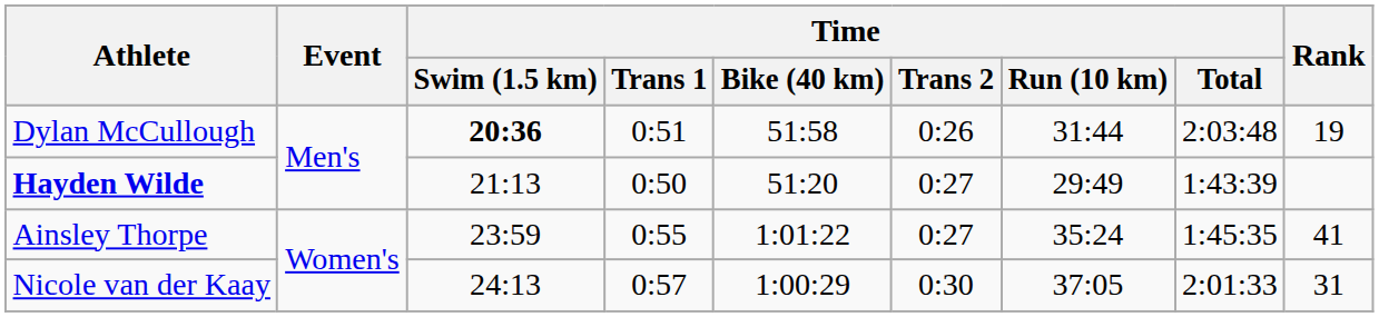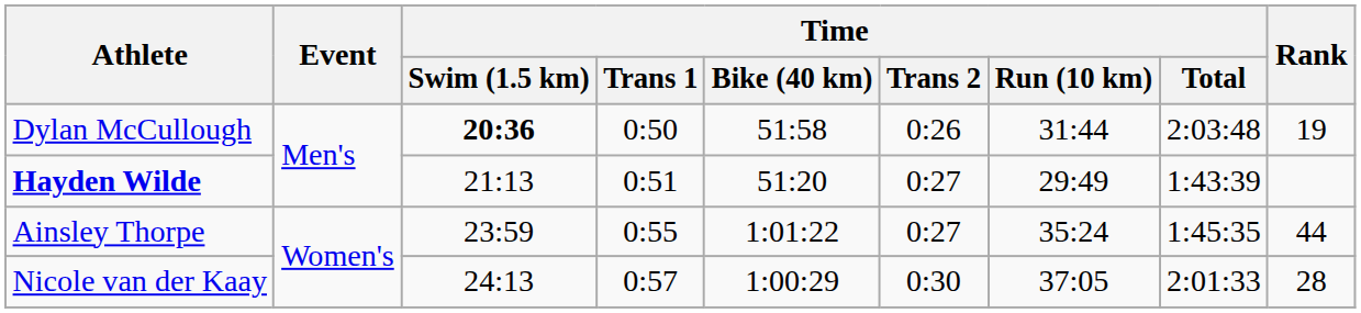 <table class=wikitable style=font-size:90%;text-align:center>
 <tr>
 <th rowspan=2>Athlete</th>
 <th rowspan=2>Event</th>
 <th colspan=6>Time</th>
 <th rowspan=2>Rank</th>
 </tr>
 <tr style=font-size:95%>
 <th>Swim (1.5 km)</th>
 <th>Trans 1</th>
 <th>Bike (40 km)</th>
 <th>Trans 2</th>
 <th>Run (10 km)</th>
 <th>Total</th>
 </tr>
 <tr>
 <td align=left><a href='#'>Dylan McCullough</a></td>
 <td align=left rowspan=2><a href='#'>Men's</a></td>
 <td><strong>20:36</strong></td>
-<td>0:51</td>
+<td>0:50</td>
 <td>51:58</td>
 <td>0:26</td>
 <td>31:44</td>
 <td>2:03:48</td>
 <td>19</td>
 </tr>
 <tr>
 <td align=left><strong><a href='#'>Hayden Wilde</a></strong></td>
 <td>21:13</td>
-<td>0:50</td>
+<td>0:51</td>
 <td>51:20</td>
 <td>0:27</td>
 <td>29:49</td>
 <td>1:43:39</td>
 <td></td>
 </tr>
 <tr>
 <td align=left><a href='#'>Ainsley Thorpe</a></td>
 <td align=left rowspan=2><a href='#'>Women's</a></td>
 <td>23:59</td>
 <td>0:55</td>
 <td>1:01:22</td>
 <td>0:27</td>
 <td>35:24</td>
 <td>1:45:35</td>
-<td>41</td>
+<td>44</td>
 </tr>
 <tr>
 <td align=left><a href='#'>Nicole van der Kaay</a></td>
 <td>24:13</td>
 <td>0:57</td>
 <td>1:00:29</td>
 <td>0:30</td>
 <td>37:05</td>
 <td>2:01:33</td>
-<td>31</td>
+<td>28</td>
 </tr>
 </table>
